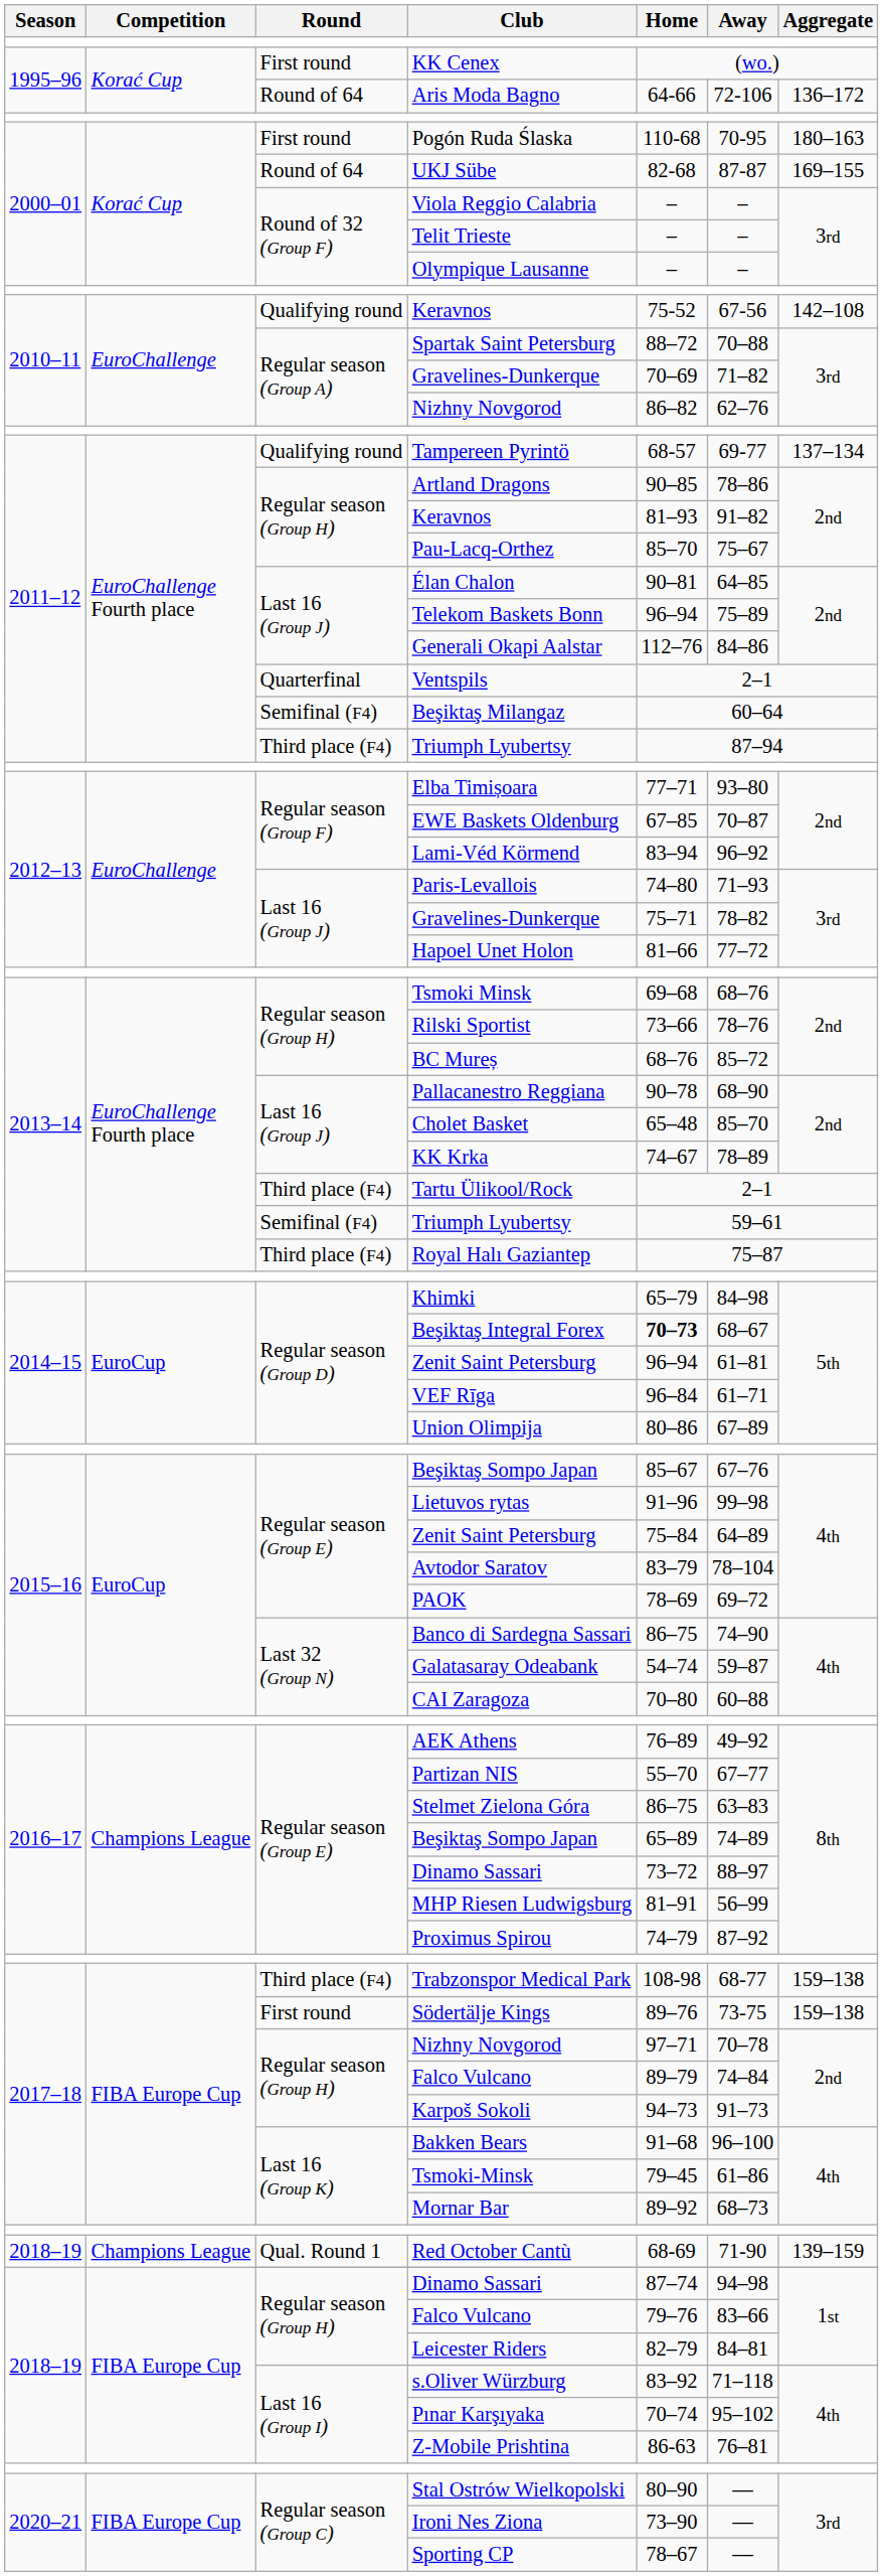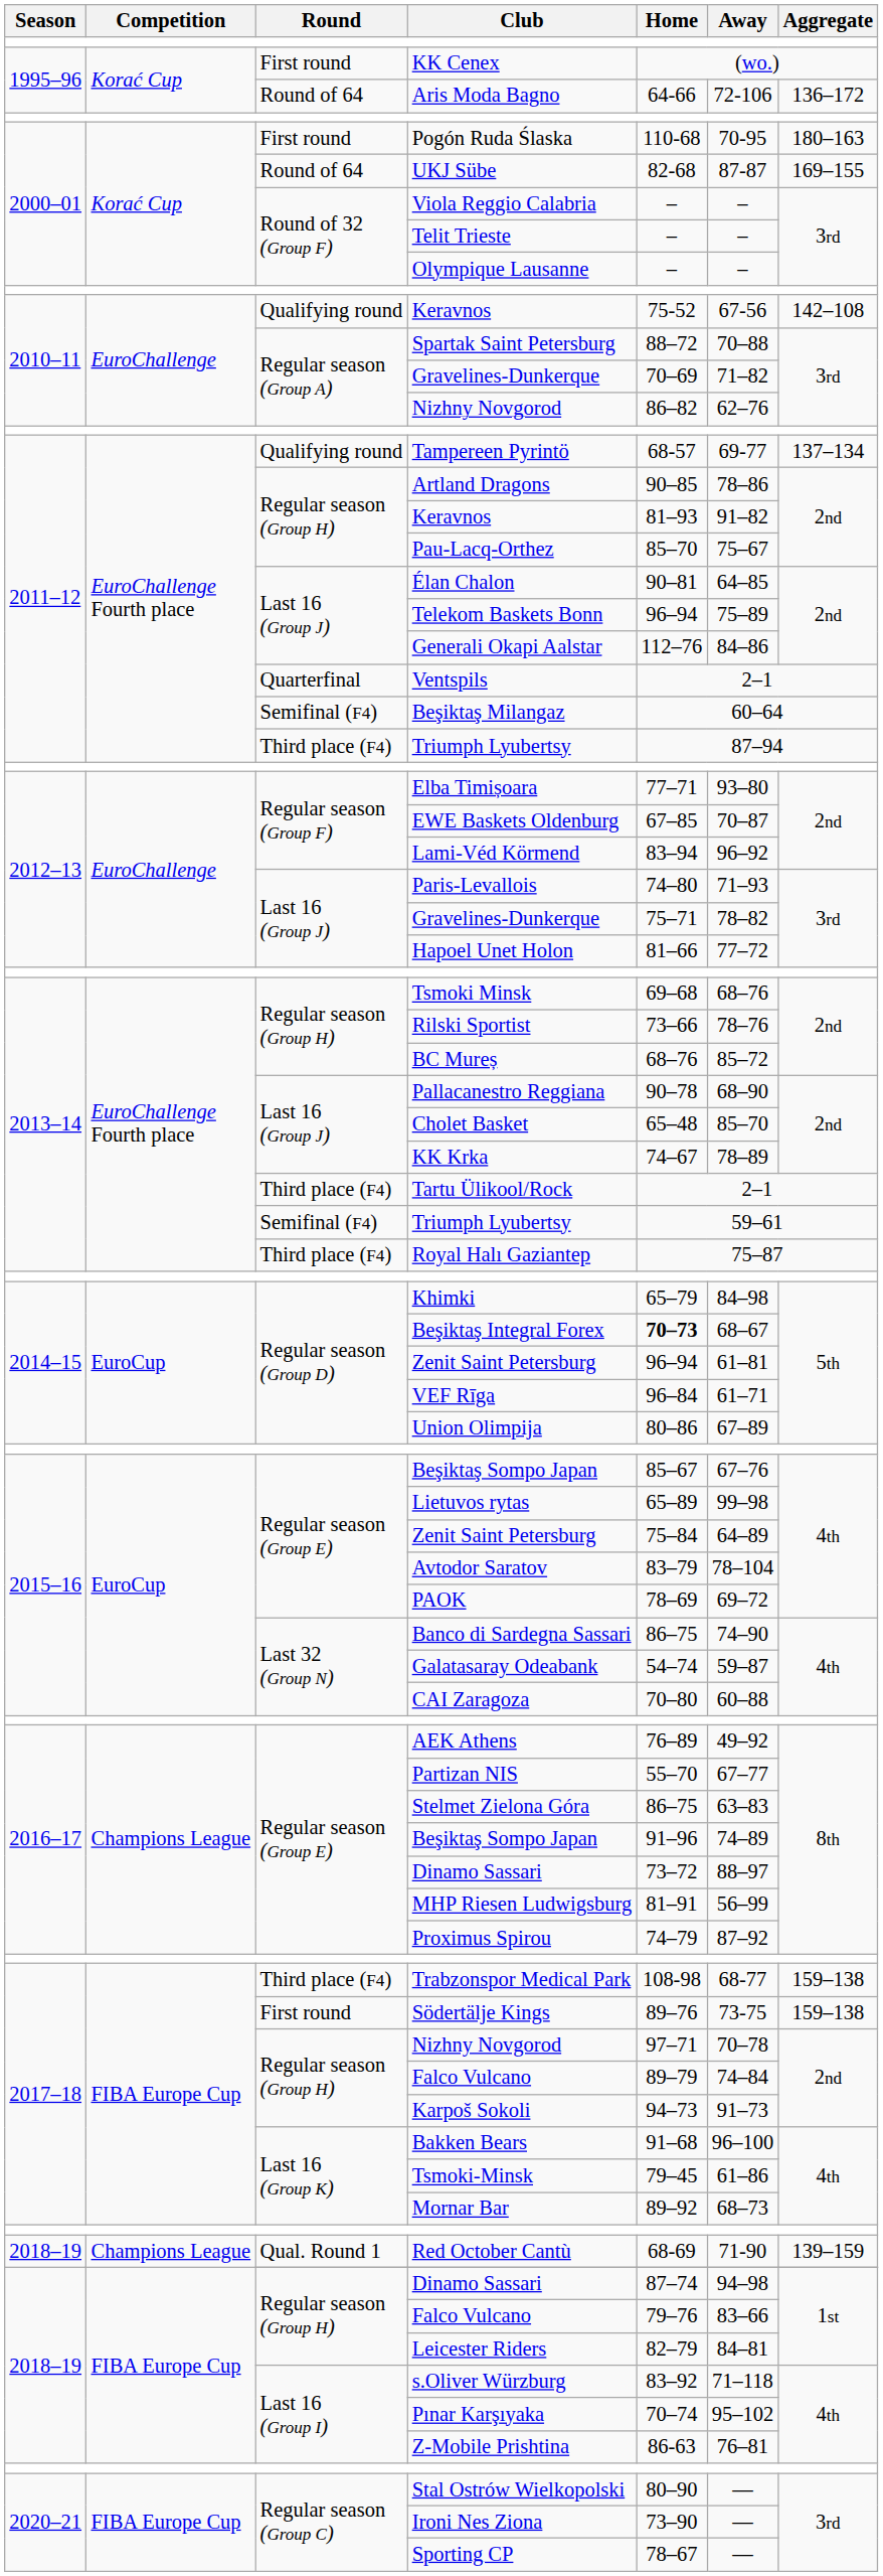 <table class="wikitable collapsible collapsed" align="center" style="text-align:left;">
 <tr>
 <th>Season</th>
 <th>Competition</th>
 <th>Round</th>
 <th>Club</th>
 <th>Home</th>
 <th>Away</th>
 <th>Aggregate</th>
 </tr>
 <tr>
 <td colspan=7 style="text-align: center;" bgcolor=white></td>
 </tr>
 <tr>
 <td rowspan=2><a href='#'>1995–96</a></td>
 <td rowspan=2><em><a href='#'>Korać Cup</a></em></td>
 <td>First round</td>
 <td> <a href='#'>KK Cenex</a></td>
 <td align=center colspan=3>(<a href='#'>wo.</a>)</td>
 </tr>
 <tr>
 <td>Round of 64</td>
 <td> <a href='#'>Aris Moda Bagno</a></td>
 <td align=center>64-66</td>
 <td align=center>72-106</td>
 <td align=center>136–172</td>
 </tr>
 <tr>
 <td colspan=7 style="text-align: center;" bgcolor=white></td>
 </tr>
 <tr>
 <td rowspan=5><a href='#'>2000–01</a></td>
 <td rowspan=5><em><a href='#'>Korać Cup</a></em></td>
 <td>First round</td>
 <td> Pogón Ruda Ślaska</td>
 <td align=center>110-68</td>
 <td align=center>70-95</td>
 <td align=center>180–163</td>
 </tr>
 <tr>
 <td>Round of 64</td>
 <td> <a href='#'>UKJ Sübe</a></td>
 <td align=center>82-68</td>
 <td align=center>87-87</td>
 <td align=center>169–155</td>
 </tr>
 <tr>
 <td rowspan=3>Round of 32<br><em>(<small>Group F</small>)</em></td>
 <td> <a href='#'>Viola Reggio Calabria</a></td>
 <td align=center>–</td>
 <td align=center>–</td>
 <td align=center rowspan=3>3<small>rd</small></td>
 </tr>
 <tr>
 <td> <a href='#'>Telit Trieste</a></td>
 <td align=center>–</td>
 <td align=center>–</td>
 </tr>
 <tr>
 <td> <a href='#'>Olympique Lausanne</a></td>
 <td align=center>–</td>
 <td align=center>–</td>
 </tr>
 <tr>
 <td colspan=7 style="text-align: center;" bgcolor=white></td>
 </tr>
 <tr>
 <td rowspan=4><a href='#'>2010–11</a></td>
 <td rowspan=4><em><a href='#'>EuroChallenge</a></em></td>
 <td>Qualifying round</td>
 <td> <a href='#'>Keravnos</a></td>
 <td align=center>75-52</td>
 <td align=center>67-56</td>
 <td align=center>142–108</td>
 </tr>
 <tr>
 <td rowspan=3>Regular season<br><em>(<small>Group A</small>)</em></td>
 <td> <a href='#'>Spartak Saint Petersburg</a></td>
 <td align=center>88–72</td>
 <td align=center>70–88</td>
 <td align=center rowspan=3>3<small>rd</small></td>
 </tr>
 <tr>
 <td> <a href='#'>Gravelines-Dunkerque</a></td>
 <td align=center>70–69</td>
 <td align=center>71–82</td>
 </tr>
 <tr>
 <td> <a href='#'>Nizhny Novgorod</a></td>
 <td align=center>86–82</td>
 <td align=center>62–76</td>
 </tr>
 <tr>
 <td colspan=7 style="text-align: center;" bgcolor=white></td>
 </tr>
 <tr>
 <td rowspan=10><a href='#'>2011–12</a></td>
 <td rowspan=10><em><a href='#'>EuroChallenge</a></em><br>Fourth place</td>
 <td>Qualifying round</td>
 <td> <a href='#'>Tampereen Pyrintö</a></td>
 <td align=center>68-57</td>
 <td align=center>69-77</td>
 <td align=center>137–134</td>
 </tr>
 <tr>
 <td rowspan=3>Regular season<br><em>(<small>Group H</small>)</em></td>
 <td> <a href='#'>Artland Dragons</a></td>
 <td align=center>90–85</td>
 <td align=center>78–86</td>
 <td align=center rowspan=3>2<small>nd</small> </td>
 </tr>
 <tr>
 <td> <a href='#'>Keravnos</a></td>
 <td align=center>81–93</td>
 <td align=center>91–82</td>
 </tr>
 <tr>
 <td> <a href='#'>Pau-Lacq-Orthez</a></td>
 <td align=center>85–70</td>
 <td align=center>75–67</td>
 </tr>
 <tr>
 <td rowspan=3>Last 16<br><em>(<small>Group J</small>)</em></td>
 <td> <a href='#'>Élan Chalon</a></td>
 <td align=center>90–81</td>
 <td align=center>64–85</td>
 <td align=center rowspan=3>2<small>nd</small> </td>
 </tr>
 <tr>
 <td> <a href='#'>Telekom Baskets Bonn</a></td>
 <td align=center>96–94</td>
 <td align=center>75–89</td>
 </tr>
 <tr>
 <td> <a href='#'>Generali Okapi Aalstar</a></td>
 <td align=center>112–76</td>
 <td align=center>84–86</td>
 </tr>
 <tr>
 <td>Quarterfinal</td>
 <td> <a href='#'>Ventspils</a></td>
 <td align=center colspan=3>2–1 </td>
 </tr>
 <tr>
 <td>Semifinal (<small>F4</small>)</td>
 <td> <a href='#'>Beşiktaş Milangaz</a></td>
 <td align=center colspan=3>60–64</td>
 </tr>
 <tr>
 <td>Third place (<small>F4</small>)</td>
 <td> <a href='#'>Triumph Lyubertsy</a></td>
 <td align=center colspan=3>87–94</td>
 </tr>
 <tr>
 <td colspan=7 style="text-align: center;" bgcolor=white></td>
 </tr>
 <tr>
 <td rowspan=6><a href='#'>2012–13</a></td>
 <td rowspan=6><em><a href='#'>EuroChallenge</a></em></td>
 <td rowspan=3>Regular season<br><em>(<small>Group F</small>)</em></td>
 <td> <a href='#'>Elba Timișoara</a></td>
 <td align=center>77–71</td>
 <td align=center>93–80</td>
 <td align=center rowspan=3>2<small>nd</small> </td>
 </tr>
 <tr>
 <td> <a href='#'>EWE Baskets Oldenburg</a></td>
 <td align=center>67–85</td>
 <td align=center>70–87</td>
 </tr>
 <tr>
 <td> <a href='#'>Lami-Véd Körmend</a></td>
 <td align=center>83–94</td>
 <td align=center>96–92</td>
 </tr>
 <tr>
 <td rowspan=3>Last 16<br><em>(<small>Group J</small>)</em></td>
 <td> <a href='#'>Paris-Levallois</a></td>
 <td align=center>74–80</td>
 <td align=center>71–93</td>
 <td align=center rowspan=3>3<small>rd</small></td>
 </tr>
 <tr>
 <td> <a href='#'>Gravelines-Dunkerque</a></td>
 <td align=center>75–71</td>
 <td align=center>78–82</td>
 </tr>
 <tr>
 <td> <a href='#'>Hapoel Unet Holon</a></td>
 <td align=center>81–66</td>
 <td align=center>77–72</td>
 </tr>
 <tr>
 <td colspan=7 style="text-align: center;" bgcolor=white></td>
 </tr>
 <tr>
 <td rowspan=9><a href='#'>2013–14</a></td>
 <td rowspan=9><em><a href='#'>EuroChallenge</a></em><br>Fourth place</td>
 <td rowspan=3>Regular season<br><em>(<small>Group H</small>)</em></td>
 <td> <a href='#'>Tsmoki Minsk</a></td>
 <td align=center>69–68</td>
 <td align=center>68–76</td>
 <td align=center rowspan=3>2<small>nd</small> </td>
 </tr>
 <tr>
 <td> <a href='#'>Rilski Sportist</a></td>
 <td align=center>73–66</td>
 <td align=center>78–76</td>
 </tr>
 <tr>
 <td> <a href='#'>BC Mureș</a></td>
 <td align=center>68–76</td>
 <td align=center>85–72</td>
 </tr>
 <tr>
 <td rowspan=3>Last 16<br><em>(<small>Group J</small>)</em></td>
 <td> <a href='#'>Pallacanestro Reggiana</a></td>
 <td align=center>90–78</td>
 <td align=center>68–90</td>
 <td align=center rowspan=3>2<small>nd</small> </td>
 </tr>
 <tr>
 <td> <a href='#'>Cholet Basket</a></td>
 <td align=center>65–48</td>
 <td align=center>85–70</td>
 </tr>
 <tr>
 <td> <a href='#'>KK Krka</a></td>
 <td align=center>74–67</td>
 <td align=center>78–89</td>
 </tr>
 <tr>
 <td>Third place (<small>F4</small>)</td>
 <td> <a href='#'>Tartu Ülikool/Rock</a></td>
 <td align=center colspan=3>2–1 </td>
 </tr>
 <tr>
 <td>Semifinal (<small>F4</small>)</td>
 <td> <a href='#'>Triumph Lyubertsy</a></td>
 <td align=center colspan=3>59–61</td>
 </tr>
 <tr>
 <td>Third place (<small>F4</small>)</td>
 <td> <a href='#'>Royal Halı Gaziantep</a></td>
 <td align=center colspan=3>75–87</td>
 </tr>
 <tr>
 <td colspan=7 style="text-align: center;" bgcolor=white></td>
 </tr>
 <tr>
 <td rowspan=5><a href='#'>2014–15</a></td>
 <td rowspan=5><a href='#'>EuroCup</a></td>
 <td rowspan=5>Regular season<br><em>(<small>Group D</small>)</em></td>
 <td> <a href='#'>Khimki</a></td>
 <td align=center>65–79</td>
 <td align=center>84–98</td>
 <td align=center rowspan=5>5<small>th</small></td>
 </tr>
 <tr>
 <td> <a href='#'>Beşiktaş Integral Forex</a></td>
 <td align=center><strong>70–73</strong></td>
 <td align=center>68–67</td>
 </tr>
 <tr>
 <td> <a href='#'>Zenit Saint Petersburg</a></td>
 <td align=center>96–94</td>
 <td align=center>61–81</td>
 </tr>
 <tr>
 <td> <a href='#'>VEF Rīga</a></td>
 <td align=center>96–84</td>
 <td align=center>61–71</td>
 </tr>
 <tr>
 <td> <a href='#'>Union Olimpija</a></td>
 <td align=center>80–86</td>
 <td align=center>67–89</td>
 </tr>
 <tr>
 <td colspan=7 style="text-align: center;" bgcolor=white></td>
 </tr>
 <tr>
 <td rowspan=8><a href='#'>2015–16</a></td>
 <td rowspan=8><a href='#'>EuroCup</a></td>
 <td rowspan=5>Regular season<br><em>(<small>Group E</small>)</em></td>
 <td> <a href='#'>Beşiktaş Sompo Japan</a></td>
 <td align=center>85–67</td>
 <td align=center>67–76</td>
 <td align=center rowspan=5>4<small>th</small> </td>
 </tr>
 <tr>
 <td> <a href='#'>Lietuvos rytas</a></td>
-<td align=center>91–96</td>
+<td align=center>65–89</td>
 <td align=center>99–98</td>
 </tr>
 <tr>
 <td> <a href='#'>Zenit Saint Petersburg</a></td>
 <td align=center>75–84</td>
 <td align=center>64–89</td>
 </tr>
 <tr>
 <td> <a href='#'>Avtodor Saratov</a></td>
 <td align=center>83–79</td>
 <td align=center>78–104</td>
 </tr>
 <tr>
 <td> <a href='#'>PAOK</a></td>
 <td align=center>78–69</td>
 <td align=center>69–72</td>
 </tr>
 <tr>
 <td rowspan=3>Last 32<br><em>(<small>Group N</small>)</em></td>
 <td> <a href='#'>Banco di Sardegna Sassari</a></td>
 <td align=center>86–75</td>
 <td align=center>74–90</td>
 <td align=center rowspan=3>4<small>th</small></td>
 </tr>
 <tr>
 <td> <a href='#'>Galatasaray Odeabank</a></td>
 <td align=center>54–74</td>
 <td align=center>59–87</td>
 </tr>
 <tr>
 <td> <a href='#'>CAI Zaragoza</a></td>
 <td align=center>70–80</td>
 <td align=center>60–88</td>
 </tr>
 <tr>
 <td colspan=7 style="text-align: center;" bgcolor=white></td>
 </tr>
 <tr>
 <td rowspan=7><a href='#'>2016–17</a></td>
 <td rowspan=7><a href='#'>Champions League</a></td>
 <td rowspan=7>Regular season<br><em>(<small>Group E</small>)</em></td>
 <td> <a href='#'>AEK Athens</a></td>
 <td align=center>76–89</td>
 <td align=center>49–92</td>
 <td align=center rowspan=7>8<small>th</small></td>
 </tr>
 <tr>
 <td> <a href='#'>Partizan NIS</a></td>
 <td align=center>55–70</td>
 <td align=center>67–77</td>
 </tr>
 <tr>
 <td> <a href='#'>Stelmet Zielona Góra</a></td>
 <td align=center>86–75</td>
 <td align=center>63–83</td>
 </tr>
 <tr>
 <td> <a href='#'>Beşiktaş Sompo Japan</a></td>
-<td align=center>65–89</td>
+<td align=center>91–96</td>
 <td align=center>74–89</td>
 </tr>
 <tr>
 <td> <a href='#'>Dinamo Sassari</a></td>
 <td align=center>73–72</td>
 <td align=center>88–97</td>
 </tr>
 <tr>
 <td> <a href='#'>MHP Riesen Ludwigsburg</a></td>
 <td align=center>81–91</td>
 <td align=center>56–99</td>
 </tr>
 <tr>
 <td> <a href='#'>Proximus Spirou</a></td>
 <td align=center>74–79</td>
 <td align=center>87–92</td>
 </tr>
 <tr>
 <td colspan=7 style="text-align: center;" bgcolor=white></td>
 </tr>
 <tr>
 <td rowspan=8><a href='#'>2017–18</a></td>
 <td rowspan=8><a href='#'>FIBA Europe Cup</a></td>
 <td>Third place (<small>F4</small>)</td>
 <td> <a href='#'>Trabzonspor Medical Park</a></td>
 <td align=center>108-98</td>
 <td align=center>68-77</td>
 <td align=center>159–138</td>
 </tr>
 <tr>
 <td>First round</td>
 <td> <a href='#'>Södertälje Kings</a></td>
 <td align=center>89–76</td>
 <td align=center>73-75</td>
 <td align=center>159–138</td>
 </tr>
 <tr>
 <td rowspan=3>Regular season<br><em>(<small>Group H</small>)</em></td>
 <td> <a href='#'>Nizhny Novgorod</a></td>
 <td align=center>97–71</td>
 <td align=center>70–78</td>
 <td align=center rowspan=3>2<small>nd</small> </td>
 </tr>
 <tr>
 <td> <a href='#'>Falco Vulcano</a></td>
 <td align=center>89–79</td>
 <td align=center>74–84</td>
 </tr>
 <tr>
 <td> <a href='#'>Karpoš Sokoli</a></td>
 <td align=center>94–73</td>
 <td align=center>91–73</td>
 </tr>
 <tr>
 <td rowspan=3>Last 16<br><em>(<small>Group K</small>)</em></td>
 <td> <a href='#'>Bakken Bears</a></td>
 <td align=center>91–68</td>
 <td align=center>96–100</td>
 <td align=center rowspan=3>4<small>th</small></td>
 </tr>
 <tr>
 <td> <a href='#'>Tsmoki-Minsk</a></td>
 <td align=center>79–45</td>
 <td align=center>61–86</td>
 </tr>
 <tr>
 <td> <a href='#'>Mornar Bar</a></td>
 <td align=center>89–92</td>
 <td align=center>68–73</td>
 </tr>
 <tr>
 <td colspan=7 style="text-align: center;" bgcolor=white></td>
 </tr>
 <tr>
 <td><a href='#'>2018–19</a></td>
 <td><a href='#'>Champions League</a></td>
 <td>Qual. Round 1</td>
 <td> <a href='#'>Red October Cantù</a></td>
 <td align=center>68-69</td>
 <td align=center>71-90</td>
 <td align=center>139–159</td>
 </tr>
 <tr>
 <td rowspan=7><a href='#'>2018–19</a></td>
 <td rowspan=7><a href='#'>FIBA Europe Cup</a></td>
 </tr>
 <tr>
 <td rowspan=3>Regular season<br><em>(<small>Group H</small>)</em></td>
 <td> <a href='#'>Dinamo Sassari</a></td>
 <td align=center>87–74</td>
 <td align=center>94–98</td>
 <td align=center rowspan=3>1<small>st</small> </td>
 </tr>
 <tr>
 <td> <a href='#'>Falco Vulcano</a></td>
 <td align=center>79–76</td>
 <td align=center>83–66</td>
 </tr>
 <tr>
 <td> <a href='#'>Leicester Riders</a></td>
 <td align=center>82–79</td>
 <td align=center>84–81</td>
 </tr>
 <tr>
 <td rowspan=3>Last 16<br><em>(<small>Group I</small>)</em></td>
 <td> <a href='#'>s.Oliver Würzburg</a></td>
 <td align=center>83–92</td>
 <td align=center>71–118</td>
 <td align=center rowspan=3>4<small>th</small></td>
 </tr>
 <tr>
 <td> <a href='#'>Pınar Karşıyaka</a></td>
 <td align=center>70–74</td>
 <td align=center>95–102</td>
 </tr>
 <tr>
 <td> <a href='#'>Z-Mobile Prishtina</a></td>
 <td align=center>86-63</td>
 <td align=center>76–81</td>
 </tr>
 <tr>
 <td colspan=7 style="text-align: center;" bgcolor=white></td>
 </tr>
 <tr>
 <td rowspan=3><a href='#'>2020–21</a></td>
 <td rowspan=3><a href='#'>FIBA Europe Cup</a></td>
 <td rowspan=3>Regular season<br><em>(<small>Group C</small>)</em></td>
 <td> <a href='#'>Stal Ostrów Wielkopolski</a></td>
 <td align=center>80–90</td>
 <td align=center>—</td>
 <td align=center rowspan=3>3<small>rd</small></td>
 </tr>
 <tr>
 <td> <a href='#'>Ironi Nes Ziona</a></td>
 <td align=center>73–90</td>
 <td align=center>—</td>
 </tr>
 <tr>
 <td> <a href='#'>Sporting CP</a></td>
 <td align=center>78–67</td>
 <td align=center>—</td>
 </tr>
 </table>
